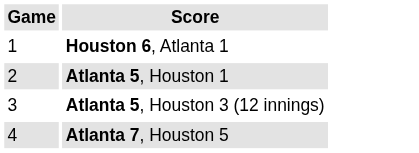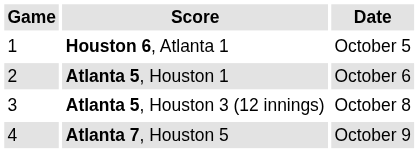 <table border="0" cellspacing="3" cellpadding="3">
 <tr style="background: #e3e3e3;">
 <th>Game</th>
 <th>Score</th>
+<th>Date</th>
 </tr>
 <tr>
 <td>1</td>
 <td><strong>Houston 6</strong>, Atlanta 1</td>
+<td>October 5</td>
 </tr>
 <tr style="background: #e3e3e3;">
 <td>2</td>
 <td><strong>Atlanta 5</strong>, Houston 1</td>
+<td>October 6</td>
 </tr>
 <tr>
 <td>3</td>
 <td><strong>Atlanta 5</strong>, Houston 3 (12 innings)</td>
+<td>October 8</td>
 </tr>
 <tr style="background: #e3e3e3;">
 <td>4</td>
 <td><strong>Atlanta 7</strong>, Houston 5</td>
+<td>October 9</td>
 </tr>
 </table>
